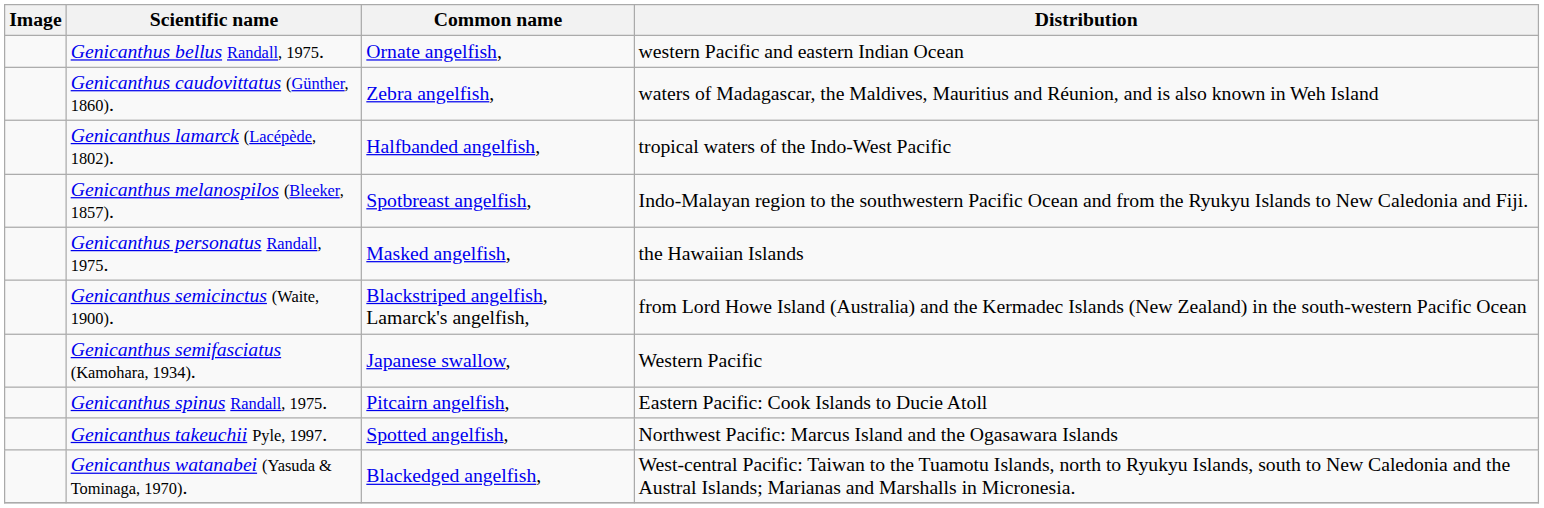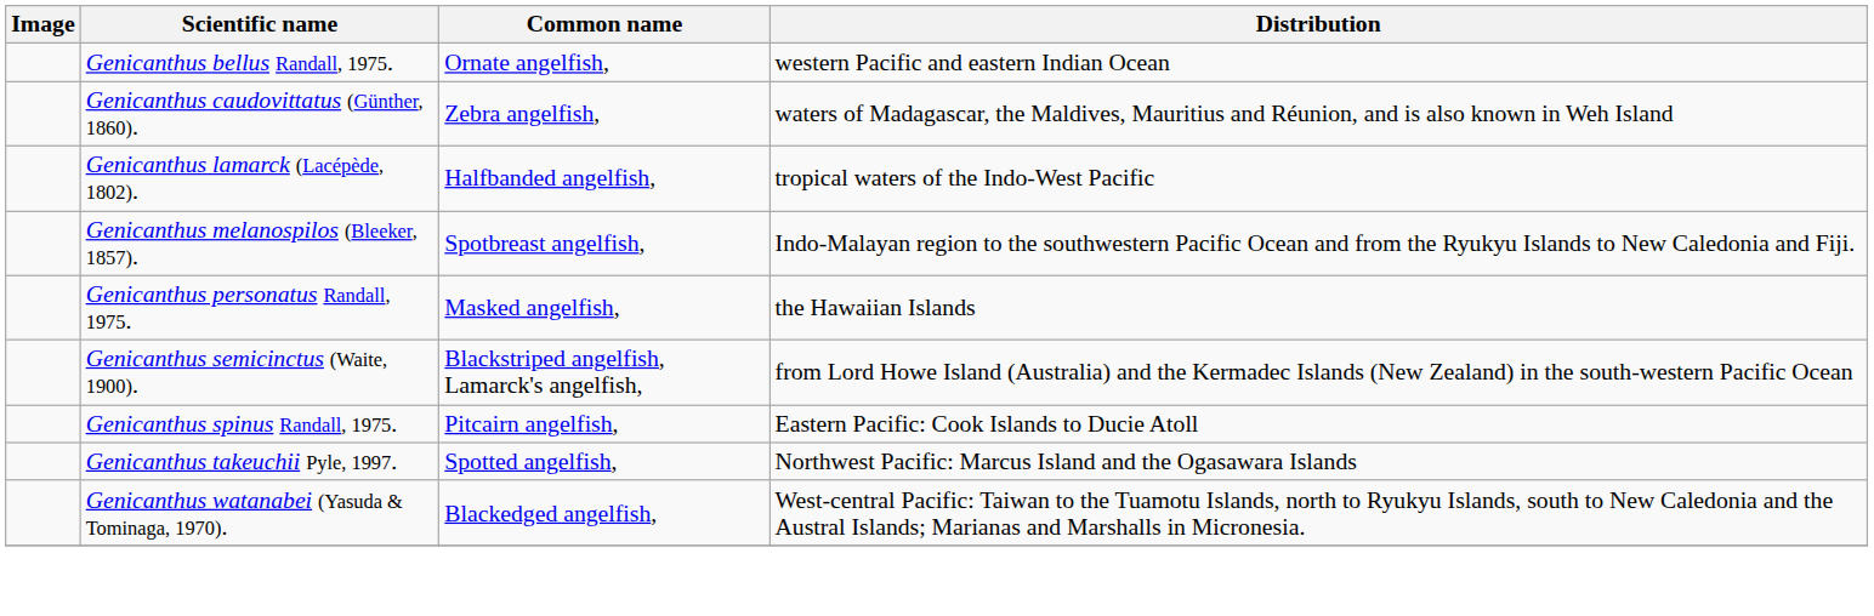 <table class="wikitable">
 <tr>
 <th>Image</th>
 <th>Scientific name</th>
 <th>Common name</th>
 <th>Distribution</th>
 </tr>
 <tr>
 <td></td>
 <td><em><a href='#'>Genicanthus bellus</a></em> <small><a href='#'>Randall</a>, 1975</small>.</td>
 <td><a href='#'>Ornate angelfish</a>,</td>
 <td>western Pacific and eastern Indian Ocean</td>
 </tr>
 <tr>
 <td></td>
 <td><em><a href='#'>Genicanthus caudovittatus</a></em> <small>(<a href='#'>Günther</a>, 1860)</small>.</td>
 <td><a href='#'>Zebra angelfish</a>,</td>
 <td>waters of Madagascar, the Maldives, Mauritius and Réunion, and is also known in Weh Island</td>
 </tr>
 <tr>
 <td></td>
 <td><em><a href='#'>Genicanthus lamarck</a></em> <small>(<a href='#'>Lacépède</a>, 1802)</small>.</td>
 <td><a href='#'>Halfbanded angelfish</a>,</td>
 <td>tropical waters of the Indo-West Pacific</td>
 </tr>
 <tr>
 <td></td>
 <td><em><a href='#'>Genicanthus melanospilos</a></em> <small>(<a href='#'>Bleeker</a>, 1857)</small>.</td>
 <td><a href='#'>Spotbreast angelfish</a>,</td>
 <td>Indo-Malayan region to the southwestern Pacific Ocean and from the Ryukyu Islands to New Caledonia and Fiji.</td>
 </tr>
 <tr>
 <td></td>
 <td><em><a href='#'>Genicanthus personatus</a></em> <small><a href='#'>Randall</a>, 1975</small>.</td>
 <td><a href='#'>Masked angelfish</a>,</td>
 <td>the Hawaiian Islands</td>
 </tr>
 <tr>
 <td></td>
 <td><em><a href='#'>Genicanthus semicinctus</a></em> <small>(Waite, 1900)</small>.</td>
 <td><a href='#'>Blackstriped angelfish</a>, Lamarck's angelfish,</td>
 <td>from Lord Howe Island (Australia) and the Kermadec Islands (New Zealand) in the south-western Pacific Ocean</td>
 </tr>
 <tr>
 <td></td>
-<td><em><a href='#'>Genicanthus semifasciatus</a></em> <small>(Kamohara, 1934)</small>.</td>
-<td><a href='#'>Japanese swallow</a>,</td>
-<td>Western Pacific</td>
-</tr>
-<tr>
-<td></td>
 <td><em><a href='#'>Genicanthus spinus</a></em> <small><a href='#'>Randall</a>, 1975</small>.</td>
 <td><a href='#'>Pitcairn angelfish</a>,</td>
 <td>Eastern Pacific: Cook Islands to Ducie Atoll</td>
 </tr>
 <tr>
 <td></td>
 <td><em><a href='#'>Genicanthus takeuchii</a></em> <small>Pyle, 1997</small>.</td>
 <td><a href='#'>Spotted angelfish</a>,</td>
 <td>Northwest Pacific: Marcus Island and the Ogasawara Islands</td>
 </tr>
 <tr>
 <td></td>
 <td><em><a href='#'>Genicanthus watanabei</a></em> <small>(Yasuda & Tominaga, 1970)</small>.</td>
 <td><a href='#'>Blackedged angelfish</a>,</td>
 <td>West-central Pacific: Taiwan to the Tuamotu Islands, north to Ryukyu Islands, south to New Caledonia and the Austral Islands; Marianas and Marshalls in Micronesia.</td>
 </tr>
 <tr>
 </tr>
 </table>
